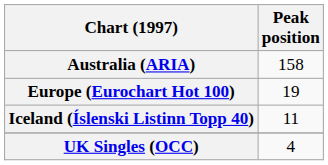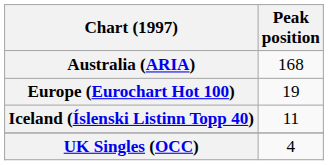 <table class="wikitable sortable plainrowheaders" style="text-align:center">
 <tr>
 <th>Chart (1997)</th>
 <th>Peak<br>position</th>
 </tr>
 <tr>
 <th scope="row">Australia (<a href='#'>ARIA</a>)</th>
-<td>158</td>
+<td>168</td>
 </tr>
 <tr>
 <th scope="row">Europe (<a href='#'>Eurochart Hot 100</a>)</th>
 <td>19</td>
 </tr>
 <tr>
 <th scope="row">Iceland (<a href='#'>Íslenski Listinn Topp 40</a>)</th>
 <td>11</td>
 </tr>
 <tr>
 </tr>
 <tr>
 <th scope="row"><a href='#'>UK Singles</a> (<a href='#'>OCC</a>)</th>
 <td>4</td>
 </tr>
 </table>
